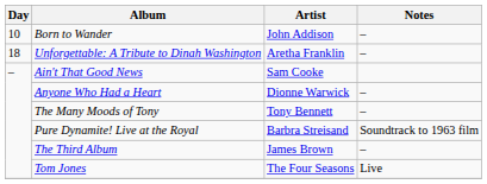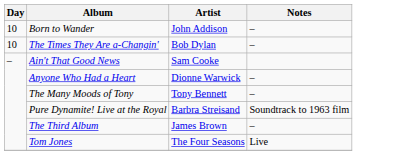 <table class="wikitable">
 <tr>
 <th>Day</th>
 <th>Album</th>
 <th>Artist</th>
 <th>Notes</th>
 </tr>
 <tr>
 <td>10</td>
 <td><em>Born to Wander</em></td>
 <td><a href='#'>John Addison</a></td>
 <td>–</td>
 </tr>
 <tr>
-<td>18</td>
-<td><em><a href='#'>Unforgettable: A Tribute to Dinah Washington</a></em></td>
-<td><a href='#'>Aretha Franklin</a></td>
+<td>10</td>
+<td><em><a href='#'>The Times They Are a-Changin'</a></em></td>
+<td><a href='#'>Bob Dylan</a></td>
 <td>–</td>
 </tr>
 <tr>
 <td rowspan="6" style="vertical-align:top;">–</td>
 <td><em><a href='#'>Ain't That Good News</a></em></td>
 <td><a href='#'>Sam Cooke</a></td>
 <td></td>
 </tr>
 <tr>
 <td><em><a href='#'>Anyone Who Had a Heart</a></em></td>
 <td><a href='#'>Dionne Warwick</a></td>
 <td>–</td>
 </tr>
 <tr>
 <td><em>The Many Moods of Tony</em></td>
 <td><a href='#'>Tony Bennett</a></td>
 <td>–</td>
 </tr>
 <tr>
 <td><em>Pure Dynamite! Live at the Royal</em></td>
 <td><a href='#'>Barbra Streisand</a></td>
 <td>Soundtrack to 1963 film</td>
 </tr>
 <tr>
 <td><em><a href='#'>The Third Album</a></em></td>
 <td><a href='#'>James Brown</a></td>
 <td>–</td>
 </tr>
 <tr>
 <td><em><a href='#'>Tom Jones</a></em></td>
 <td><a href='#'>The Four Seasons</a></td>
 <td>Live</td>
 </tr>
 <tr>
 </tr>
 </table>
